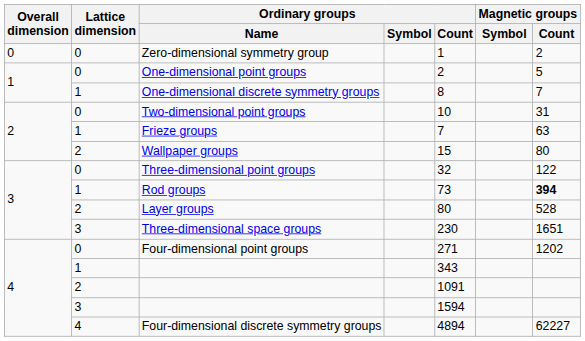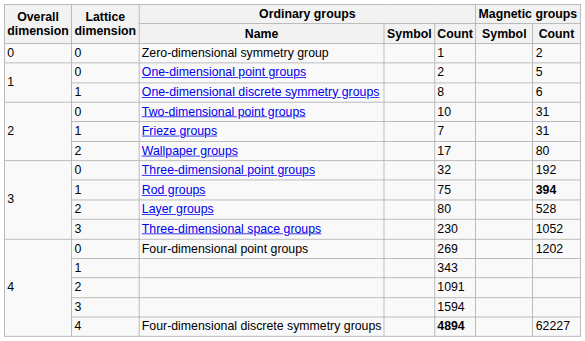 <table class="wikitable">
 <tr>
 <th rowspan=2>Overall <br>dimension</th>
 <th rowspan=2>Lattice <br>dimension</th>
 <th rowspan=1 colspan=3>Ordinary groups</th>
 <th rowspan=1 colspan=2>Magnetic groups</th>
 </tr>
 <tr>
 <th>Name</th>
 <th>Symbol</th>
 <th>Count</th>
 <th>Symbol</th>
 <th>Count</th>
 </tr>
 <tr>
 <td>0</td>
 <td>0</td>
 <td>Zero-dimensional symmetry group</td>
 <td></td>
 <td>1</td>
 <td></td>
 <td>2</td>
 </tr>
 <tr>
 <td rowspan=2>1</td>
 <td>0</td>
 <td><a href='#'>One-dimensional point groups</a></td>
 <td></td>
 <td>2</td>
 <td></td>
 <td>5</td>
 </tr>
 <tr>
 <td>1</td>
 <td><a href='#'>One-dimensional discrete symmetry groups</a></td>
 <td></td>
 <td>8</td>
 <td></td>
-<td>7</td>
+<td>6</td>
 </tr>
 <tr>
 <td rowspan=3>2</td>
 <td>0</td>
 <td><a href='#'>Two-dimensional point groups</a></td>
 <td></td>
 <td>10</td>
 <td></td>
 <td>31</td>
 </tr>
 <tr>
 <td>1</td>
 <td><a href='#'>Frieze groups</a></td>
 <td></td>
 <td>7</td>
 <td></td>
-<td>63</td>
+<td>31</td>
 </tr>
 <tr>
 <td>2</td>
 <td><a href='#'>Wallpaper groups</a></td>
 <td></td>
-<td>15</td>
+<td>17</td>
 <td></td>
 <td>80</td>
 </tr>
 <tr>
 <td rowspan=4>3</td>
 <td>0</td>
 <td><a href='#'>Three-dimensional point groups</a></td>
 <td></td>
 <td>32</td>
 <td></td>
-<td>122</td>
+<td>192</td>
 </tr>
 <tr>
 <td>1</td>
 <td><a href='#'>Rod groups</a></td>
 <td></td>
-<td>73</td>
+<td>75</td>
 <td></td>
 <td><strong>394</strong></td>
 </tr>
 <tr>
 <td>2</td>
 <td><a href='#'>Layer groups</a></td>
 <td></td>
 <td>80</td>
 <td></td>
 <td>528</td>
 </tr>
 <tr>
 <td>3</td>
 <td><a href='#'>Three-dimensional space groups</a></td>
 <td></td>
 <td>230</td>
 <td></td>
-<td>1651</td>
+<td>1052</td>
 </tr>
 <tr>
 <td rowspan=5>4</td>
 <td>0</td>
 <td>Four-dimensional point groups</td>
 <td></td>
-<td>271</td>
+<td>269</td>
 <td></td>
 <td>1202</td>
 </tr>
 <tr>
 <td>1</td>
 <td></td>
 <td></td>
 <td>343</td>
 <td></td>
 <td></td>
 </tr>
 <tr>
 <td>2</td>
 <td></td>
 <td></td>
 <td>1091</td>
 <td></td>
 <td></td>
 </tr>
 <tr>
 <td>3</td>
 <td></td>
 <td></td>
 <td>1594</td>
 <td></td>
 <td></td>
 </tr>
 <tr>
 <td>4</td>
 <td>Four-dimensional discrete symmetry groups</td>
 <td></td>
-<td>4894</td>
+<td><strong>4894</strong></td>
 <td></td>
 <td>62227</td>
 </tr>
 </table>
